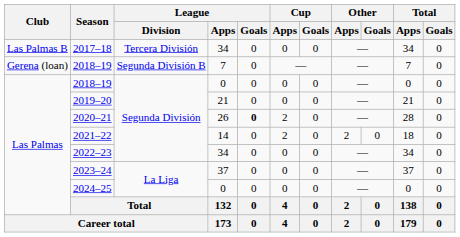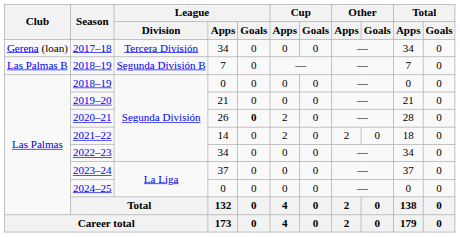 <table class="wikitable" style="text-align: center">
 <tr>
 <th rowspan="2">Club</th>
 <th rowspan="2">Season</th>
 <th colspan="3">League</th>
 <th colspan="2">Cup</th>
 <th colspan="2">Other</th>
 <th colspan="2">Total</th>
 </tr>
 <tr>
 <th>Division</th>
 <th>Apps</th>
 <th>Goals</th>
 <th>Apps</th>
 <th>Goals</th>
 <th>Apps</th>
 <th>Goals</th>
 <th>Apps</th>
 <th>Goals</th>
 </tr>
 <tr>
-<td><a href='#'>Las Palmas B</a></td>
+<td><a href='#'>Gerena</a> (loan)</td>
 <td><a href='#'>2017–18</a></td>
 <td><a href='#'>Tercera División</a></td>
 <td>34</td>
 <td>0</td>
 <td>0</td>
 <td>0</td>
 <td colspan="2">—</td>
 <td>34</td>
 <td>0</td>
 </tr>
 <tr>
-<td><a href='#'>Gerena</a> (loan)</td>
+<td><a href='#'>Las Palmas B</a></td>
 <td><a href='#'>2018–19</a></td>
 <td><a href='#'>Segunda División B</a></td>
 <td>7</td>
 <td>0</td>
 <td colspan="2">—</td>
 <td colspan="2">—</td>
 <td>7</td>
 <td>0</td>
 </tr>
 <tr>
 <td rowspan="8"><a href='#'>Las Palmas</a></td>
 <td><a href='#'>2018–19</a></td>
 <td rowspan="5"><a href='#'>Segunda División</a></td>
 <td>0</td>
 <td>0</td>
 <td>0</td>
 <td>0</td>
 <td colspan="2">—</td>
 <td>0</td>
 <td>0</td>
 </tr>
 <tr>
 <td><a href='#'>2019–20</a></td>
 <td>21</td>
 <td>0</td>
 <td>0</td>
 <td>0</td>
 <td colspan="2">—</td>
 <td>21</td>
 <td>0</td>
 </tr>
 <tr>
 <td><a href='#'>2020–21</a></td>
 <td>26</td>
 <td><strong>0</strong></td>
 <td>2</td>
 <td>0</td>
 <td colspan="2">—</td>
 <td>28</td>
 <td>0</td>
 </tr>
 <tr>
 <td><a href='#'>2021–22</a></td>
 <td>14</td>
 <td>0</td>
 <td>2</td>
 <td>0</td>
 <td>2</td>
 <td>0</td>
 <td>18</td>
 <td>0</td>
 </tr>
 <tr>
 <td><a href='#'>2022–23</a></td>
 <td>34</td>
 <td>0</td>
 <td>0</td>
 <td>0</td>
 <td colspan="2">—</td>
 <td>34</td>
 <td>0</td>
 </tr>
 <tr>
 <td><a href='#'>2023–24</a></td>
 <td rowspan="2"><a href='#'>La Liga</a></td>
 <td>37</td>
 <td>0</td>
 <td>0</td>
 <td>0</td>
 <td colspan="2">—</td>
 <td>37</td>
 <td>0</td>
 </tr>
 <tr>
 <td><a href='#'>2024–25</a></td>
 <td>0</td>
 <td>0</td>
 <td>0</td>
 <td>0</td>
 <td colspan="2">—</td>
 <td>0</td>
 <td>0</td>
 </tr>
 <tr>
 <th colspan="2">Total</th>
 <th>132</th>
 <th>0</th>
 <th>4</th>
 <th>0</th>
 <th>2</th>
 <th>0</th>
 <th>138</th>
 <th>0</th>
 </tr>
 <tr>
 <th colspan="3">Career total</th>
 <th>173</th>
 <th>0</th>
 <th>4</th>
 <th>0</th>
 <th>2</th>
 <th>0</th>
 <th>179</th>
 <th>0</th>
 </tr>
 </table>
